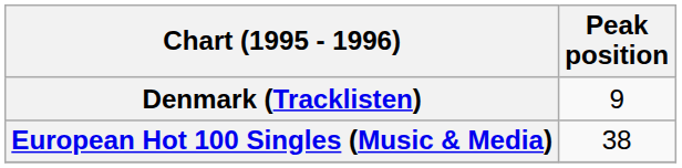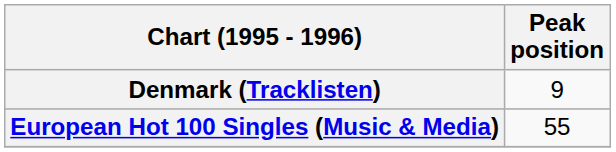 <table class="wikitable sortable plainrowheaders" style="text-align: center;">
 <tr>
 <th scope="col">Chart (1995 - 1996)</th>
 <th scope="col">Peak<br>position</th>
 </tr>
 <tr>
 <th scope="row">Denmark (<a href='#'>Tracklisten</a>)</th>
 <td style="text-align:center;">9</td>
 </tr>
 <tr>
 <th scope="row"><a href='#'>European Hot 100 Singles</a> (<a href='#'>Music & Media</a>)</th>
-<td style="text-align:center;">38</td>
+<td style="text-align:center;">55</td>
 </tr>
 <tr>
 </tr>
 </table>
